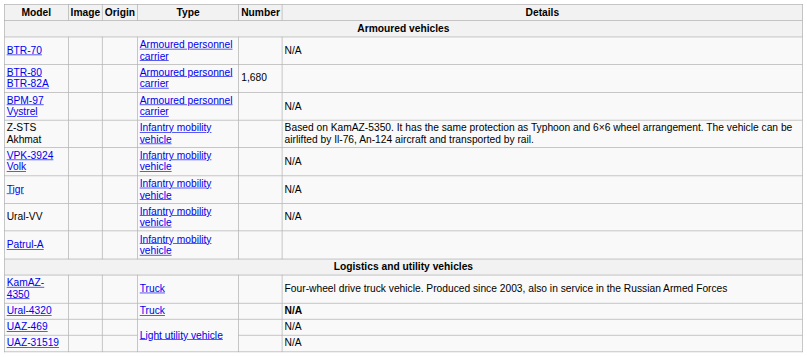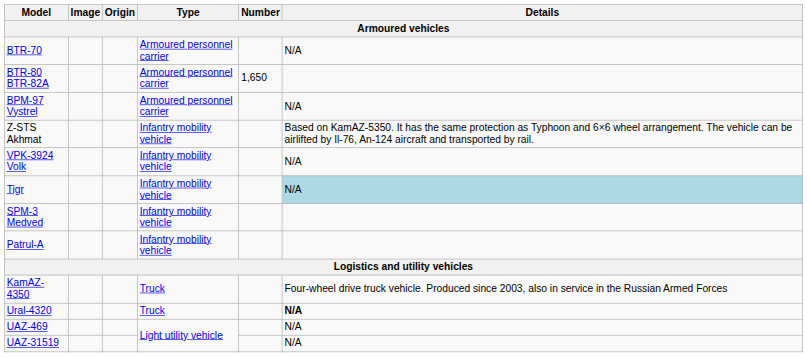 <table class="wikitable">
 <tr>
 <th>Model</th>
 <th>Image</th>
 <th>Origin</th>
 <th>Type</th>
 <th>Number</th>
 <th>Details</th>
 </tr>
 <tr>
 <th colspan="6">Armoured vehicles</th>
 </tr>
 <tr>
 <td><a href='#'>BTR-70</a></td>
 <td></td>
 <td></td>
 <td><a href='#'>Armoured personnel carrier</a></td>
 <td></td>
 <td>N/A</td>
 </tr>
 <tr>
 <td><a href='#'>BTR-80</a><br><a href='#'>BTR-82A</a></td>
 <td></td>
 <td></td>
 <td><a href='#'>Armoured personnel carrier</a></td>
-<td>1,680</td>
+<td>1,650</td>
 <td></td>
 </tr>
 <tr>
 <td><a href='#'>BPM-97 Vystrel</a></td>
 <td></td>
 <td></td>
 <td><a href='#'>Armoured personnel carrier</a></td>
 <td></td>
 <td>N/A</td>
 </tr>
 <tr>
 <td>Z-STS Akhmat</td>
 <td></td>
 <td></td>
 <td><a href='#'>Infantry mobility vehicle</a></td>
 <td></td>
 <td>Based on KamAZ-5350. It has the same protection as Typhoon and 6×6 wheel arrangement. The vehicle can be airlifted by Il-76, An-124 aircraft and transported by rail.</td>
 </tr>
 <tr>
 <td><a href='#'>VPK-3924 Volk</a></td>
 <td></td>
 <td></td>
 <td><a href='#'>Infantry mobility vehicle</a></td>
 <td></td>
 <td>N/A</td>
 </tr>
 <tr>
 <td><a href='#'>Tigr</a></td>
 <td></td>
 <td></td>
 <td><a href='#'>Infantry mobility vehicle</a></td>
 <td></td>
-<td>N/A</td>
+<td style="background: lightblue;">N/A</td>
 </tr>
 <tr>
-<td>Ural-VV</td>
+<td><a href='#'>SPM-3 Medved</a></td>
 <td></td>
 <td></td>
 <td><a href='#'>Infantry mobility vehicle</a></td>
 <td></td>
-<td>N/A</td>
+<td></td>
 </tr>
 <tr>
 <td><a href='#'>Patrul-A</a></td>
 <td></td>
 <td></td>
 <td><a href='#'>Infantry mobility vehicle</a></td>
 <td></td>
 <td></td>
 </tr>
 <tr>
 <th colspan="6">Logistics and utility vehicles</th>
 </tr>
 <tr>
 <td><a href='#'>KamAZ-4350</a></td>
 <td></td>
 <td></td>
 <td><a href='#'>Truck</a></td>
 <td></td>
 <td>Four-wheel drive truck vehicle. Produced since 2003, also in service in the Russian Armed Forces</td>
 </tr>
 <tr>
 <td><a href='#'>Ural-4320</a></td>
 <td></td>
 <td></td>
 <td><a href='#'>Truck</a></td>
 <td></td>
 <td><strong>N/A</strong></td>
 </tr>
 <tr>
 <td><a href='#'>UAZ-469</a></td>
 <td></td>
 <td></td>
 <td rowspan="2"><a href='#'>Light utility vehicle</a></td>
 <td></td>
 <td>N/A</td>
 </tr>
 <tr>
 <td><a href='#'>UAZ-31519</a></td>
 <td></td>
 <td></td>
 <td></td>
 <td>N/A</td>
 </tr>
 </table>
